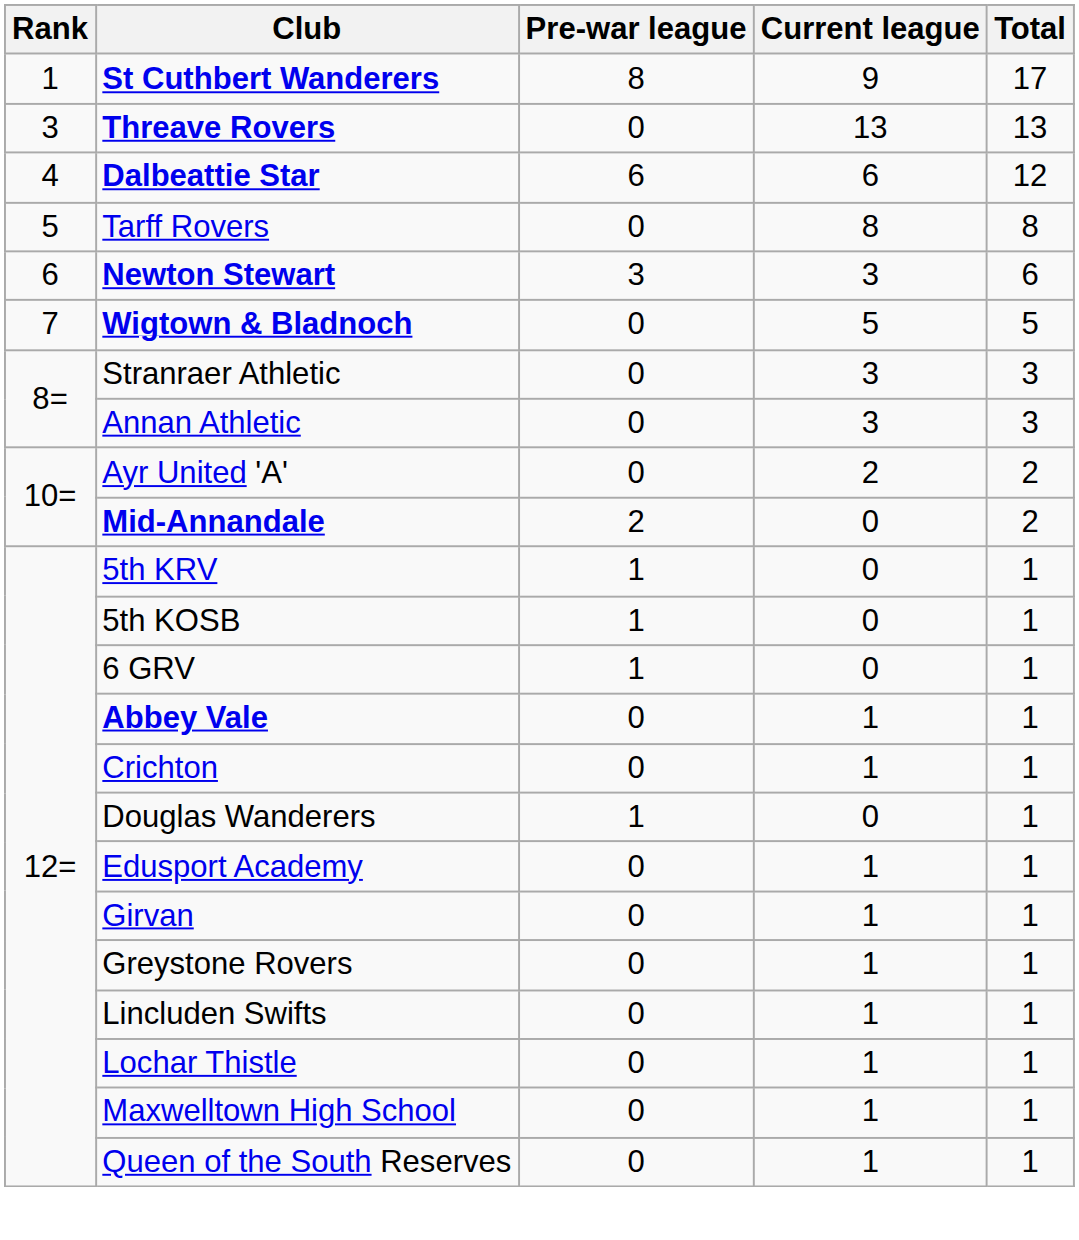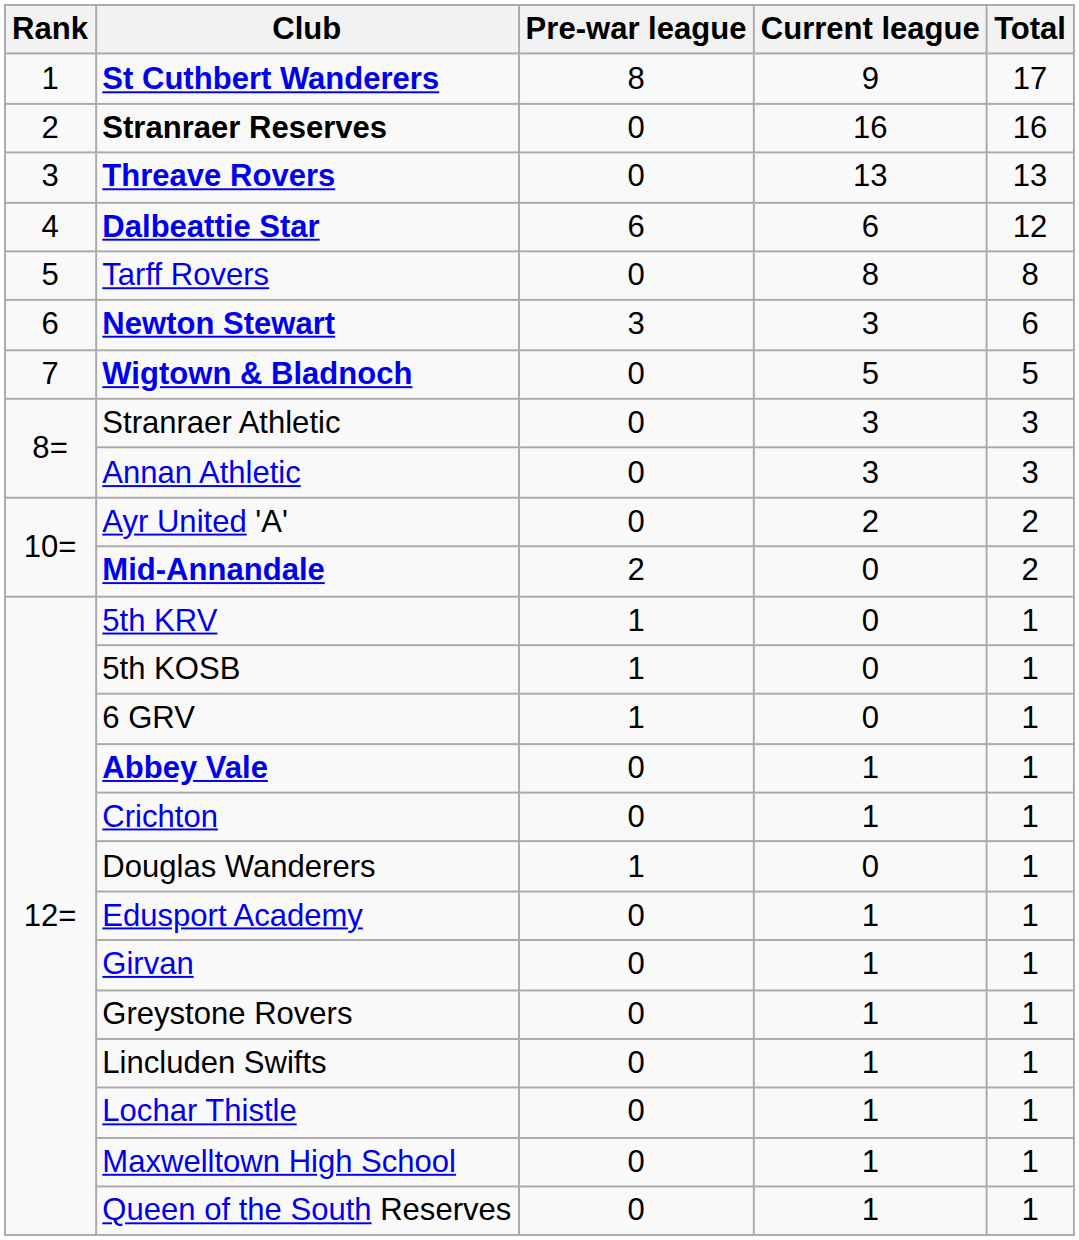 <table class="wikitable sortable " style="text-align:center;">
 <tr>
 <th>Rank</th>
 <th>Club</th>
 <th>Pre-war league</th>
 <th>Current league</th>
 <th>Total</th>
 </tr>
 <tr>
 <td>1</td>
 <td align=left><a href='#'><strong>St Cuthbert Wanderers</strong></a></td>
 <td>8</td>
 <td>9</td>
 <td>17</td>
+</tr>
+<tr>
+<td>2</td>
+<td align=left><strong>Stranraer Reserves</strong></td>
+<td>0</td>
+<td>16</td>
+<td>16</td>
 </tr>
 <tr>
 <td>3</td>
 <td align=left><a href='#'><strong>Threave Rovers</strong></a></td>
 <td>0</td>
 <td>13</td>
 <td>13</td>
 </tr>
 <tr>
 <td>4</td>
 <td align=left><a href='#'><strong>Dalbeattie Star</strong></a></td>
 <td>6</td>
 <td>6</td>
 <td>12</td>
 </tr>
 <tr>
 <td>5</td>
 <td align=left><a href='#'>Tarff Rovers</a></td>
 <td>0</td>
 <td>8</td>
 <td>8</td>
 </tr>
 <tr>
 <td>6</td>
 <td align=left><strong><a href='#'>Newton Stewart</a></strong></td>
 <td>3</td>
 <td>3</td>
 <td>6</td>
 </tr>
 <tr>
 <td>7</td>
 <td align=left><a href='#'><strong>Wigtown & Bladnoch</strong></a></td>
 <td>0</td>
 <td>5</td>
 <td>5</td>
 </tr>
 <tr>
 <td rowspan = "2">8=</td>
 <td align=left>Stranraer Athletic</td>
 <td>0</td>
 <td>3</td>
 <td>3</td>
 </tr>
 <tr>
 <td align=left><a href='#'>Annan Athletic</a></td>
 <td>0</td>
 <td>3</td>
 <td>3</td>
 </tr>
 <tr>
 <td rowspan = "2">10=</td>
 <td align=left><a href='#'>Ayr United</a> 'A'</td>
 <td>0</td>
 <td>2</td>
 <td>2</td>
 </tr>
 <tr>
 <td align=left><strong><a href='#'>Mid-Annandale</a></strong></td>
 <td>2</td>
 <td>0</td>
 <td>2</td>
 </tr>
 <tr>
 <td rowspan = "13">12=</td>
 <td align=left><a href='#'>5th KRV</a></td>
 <td>1</td>
 <td>0</td>
 <td>1</td>
 </tr>
 <tr>
 <td align=left>5th KOSB</td>
 <td>1</td>
 <td>0</td>
 <td>1</td>
 </tr>
 <tr>
 <td align=left>6 GRV</td>
 <td>1</td>
 <td>0</td>
 <td>1</td>
 </tr>
 <tr>
 <td align=left><strong><a href='#'>Abbey Vale</a></strong></td>
 <td>0</td>
 <td>1</td>
 <td>1</td>
 </tr>
 <tr>
 <td align=left><a href='#'>Crichton</a></td>
 <td>0</td>
 <td>1</td>
 <td>1</td>
 </tr>
 <tr>
 <td align=left>Douglas Wanderers</td>
 <td>1</td>
 <td>0</td>
 <td>1</td>
 </tr>
 <tr>
 <td align=left><a href='#'>Edusport Academy</a></td>
 <td>0</td>
 <td>1</td>
 <td>1</td>
 </tr>
 <tr>
 <td align=left><a href='#'>Girvan</a></td>
 <td>0</td>
 <td>1</td>
 <td>1</td>
 </tr>
 <tr>
 <td align=left>Greystone Rovers</td>
 <td>0</td>
 <td>1</td>
 <td>1</td>
 </tr>
 <tr>
 <td align=left>Lincluden Swifts</td>
 <td>0</td>
 <td>1</td>
 <td>1</td>
 </tr>
 <tr>
 <td align=left><a href='#'>Lochar Thistle</a></td>
 <td>0</td>
 <td>1</td>
 <td>1</td>
 </tr>
 <tr>
 <td align=left><a href='#'>Maxwelltown High School</a></td>
 <td>0</td>
 <td>1</td>
 <td>1</td>
 </tr>
 <tr>
 <td align=left><a href='#'>Queen of the South</a> Reserves</td>
 <td>0</td>
 <td>1</td>
 <td>1</td>
 </tr>
 </table>
